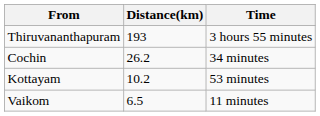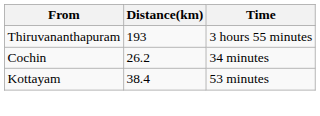 <table class="wikitable">
 <tr>
 <th>From</th>
 <th>Distance(km)</th>
 <th>Time</th>
 </tr>
 <tr>
 <td>Thiruvananthapuram</td>
 <td>193</td>
 <td>3 hours 55 minutes</td>
 </tr>
 <tr>
 <td>Cochin</td>
 <td>26.2</td>
 <td>34 minutes</td>
 </tr>
 <tr>
 <td>Kottayam</td>
-<td>10.2</td>
+<td>38.4</td>
 <td>53 minutes</td>
 </tr>
-<tr>
-<td>Vaikom</td>
-<td>6.5</td>
-<td>11 minutes</td>
-</tr>
 </table>
